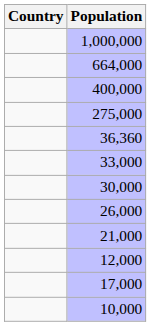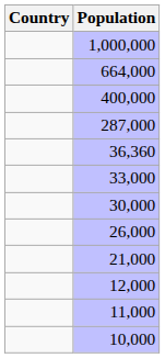 <table class="wikitable sortable">
 <tr>
 <th>Country</th>
 <th>Population</th>
 </tr>
 <tr>
 <td></td>
 <td style="background:#c0c0ff; text-align:right;">1,000,000</td>
 </tr>
 <tr>
 <td></td>
 <td style="background:#c0c0ff; text-align:right;">664,000</td>
 </tr>
 <tr>
 <td></td>
 <td style="background:#c0c0ff; text-align:right;">400,000</td>
 </tr>
 <tr>
 <td></td>
-<td style="background:#c0c0ff; text-align:right;">275,000</td>
+<td style="background:#c0c0ff; text-align:right;">287,000</td>
 </tr>
 <tr>
 <td></td>
 <td style="background:#c0c0ff; text-align:right;">36,360</td>
 </tr>
 <tr>
 <td></td>
 <td style="background:#c0c0ff; text-align:right;">33,000</td>
 </tr>
 <tr>
 <td></td>
 <td style="background:#c0c0ff; text-align:right;">30,000</td>
 </tr>
 <tr>
 <td></td>
 <td style="background:#c0c0ff; text-align:right;">26,000</td>
 </tr>
 <tr>
 <td></td>
 <td style="background:#c0c0ff; text-align:right;">21,000</td>
 </tr>
 <tr>
 <td></td>
 <td style="background:#c0c0ff; text-align:right;">12,000</td>
 </tr>
 <tr>
 <td></td>
-<td style="background:#c0c0ff; text-align:right;">17,000</td>
+<td style="background:#c0c0ff; text-align:right;">11,000</td>
 </tr>
 <tr>
 <td></td>
 <td style="background:#c0c0ff; text-align:right;">10,000</td>
 </tr>
 </table>
